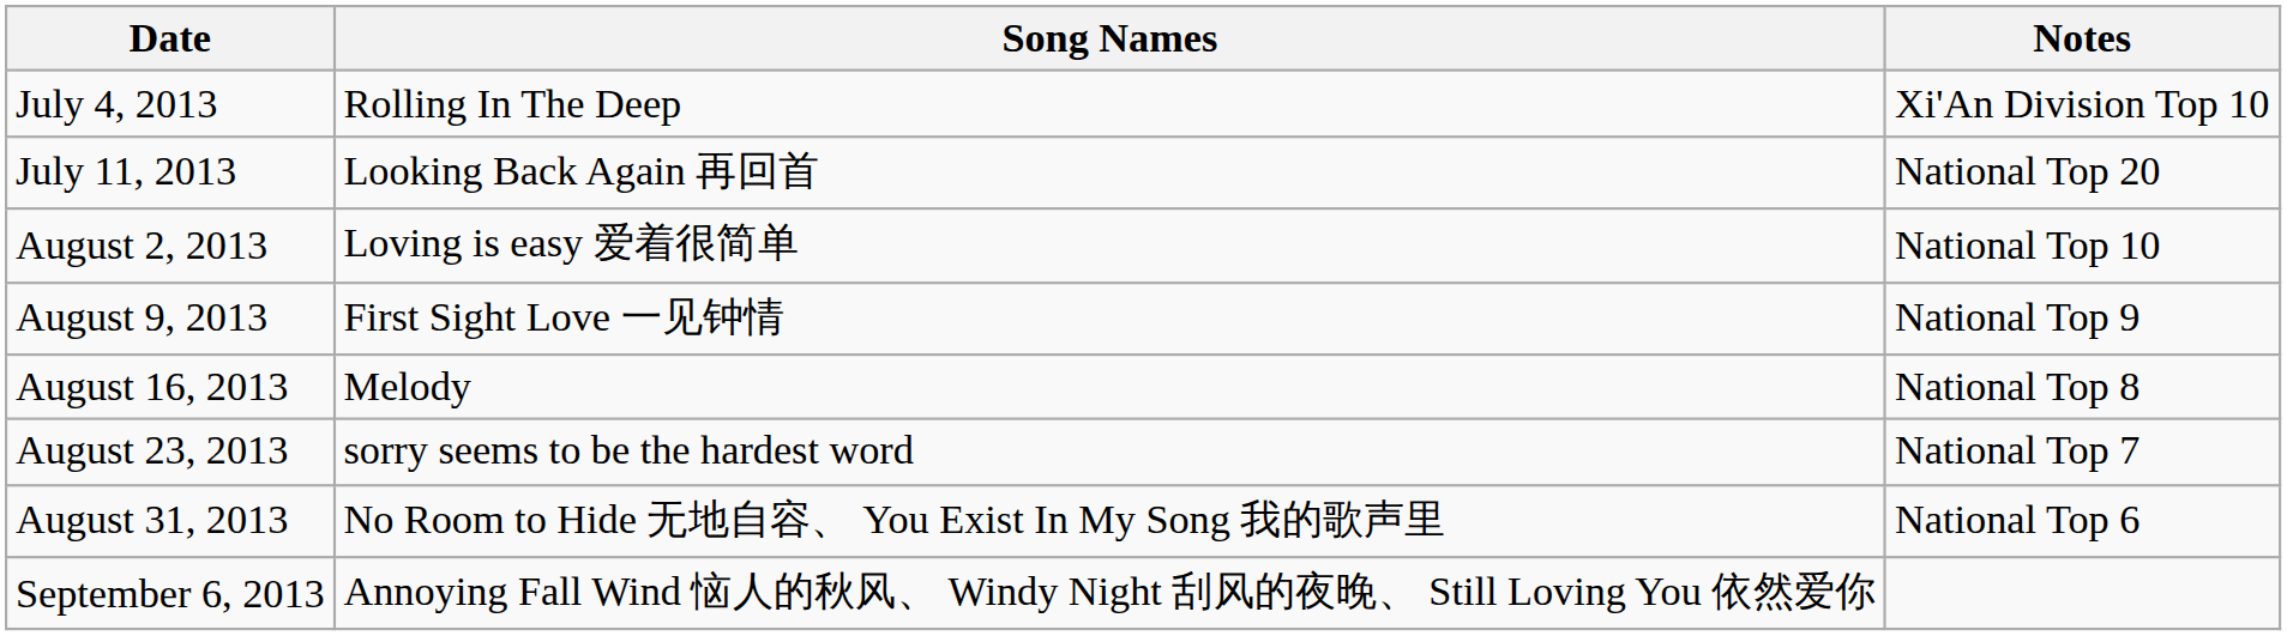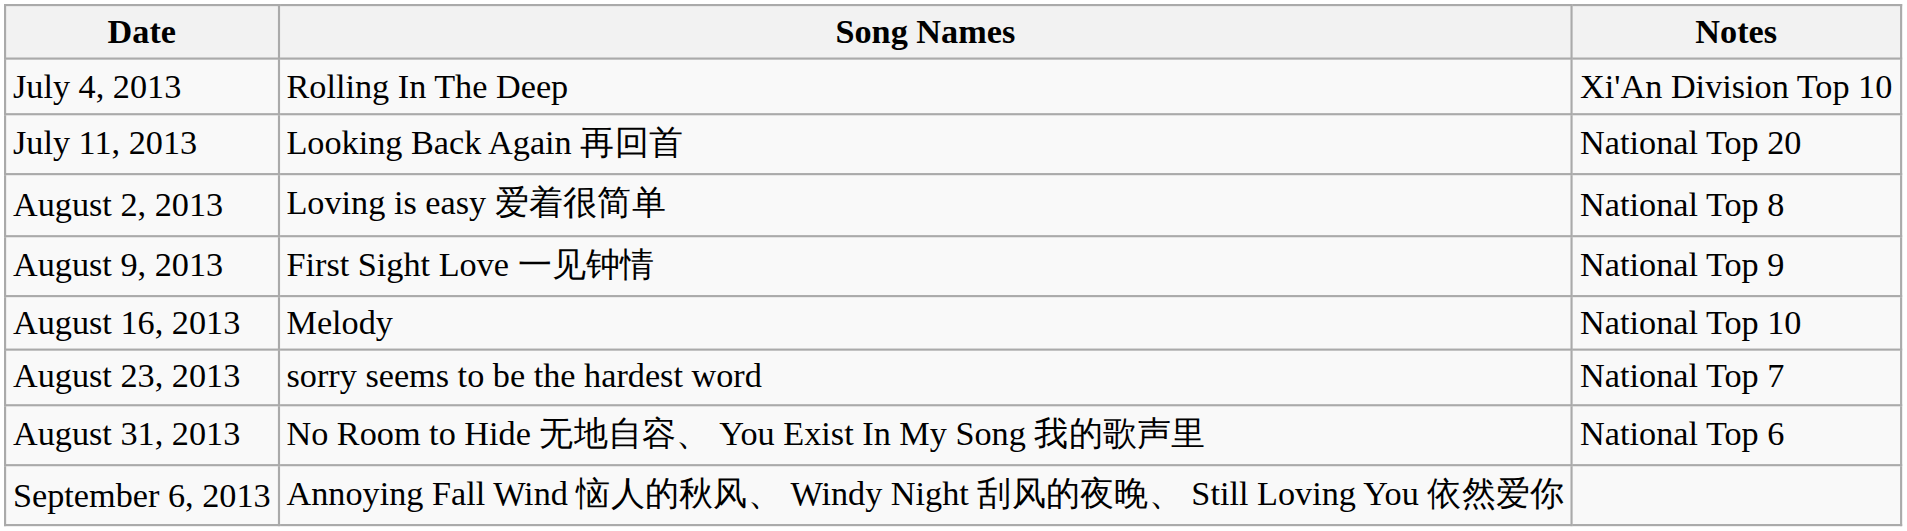 <table class="wikitable">
 <tr>
 <th>Date</th>
 <th>Song Names</th>
 <th>Notes</th>
 </tr>
 <tr>
 <td>July 4, 2013</td>
 <td>Rolling In The Deep</td>
 <td>Xi'An Division Top 10</td>
 </tr>
 <tr>
 <td>July 11, 2013</td>
 <td>Looking Back Again 再回首</td>
 <td>National Top 20</td>
 </tr>
 <tr>
 <td>August 2, 2013</td>
 <td>Loving is easy 爱着很简单</td>
-<td>National Top 10</td>
+<td>National Top 8</td>
 </tr>
 <tr>
 <td>August 9, 2013</td>
 <td>First Sight Love 一见钟情</td>
 <td>National Top 9</td>
 </tr>
 <tr>
 <td>August 16, 2013</td>
 <td>Melody</td>
-<td>National Top 8</td>
+<td>National Top 10</td>
 </tr>
 <tr>
 <td>August 23, 2013</td>
 <td>sorry seems to be the hardest word</td>
 <td>National Top 7</td>
 </tr>
 <tr>
 <td>August 31, 2013</td>
 <td>No Room to Hide 无地自容、 You Exist In My Song 我的歌声里</td>
 <td>National Top 6</td>
 </tr>
 <tr>
 <td>September 6, 2013</td>
 <td>Annoying Fall Wind 恼人的秋风、 Windy Night 刮风的夜晚、 Still Loving You 依然爱你</td>
 <td></td>
 </tr>
 </table>
